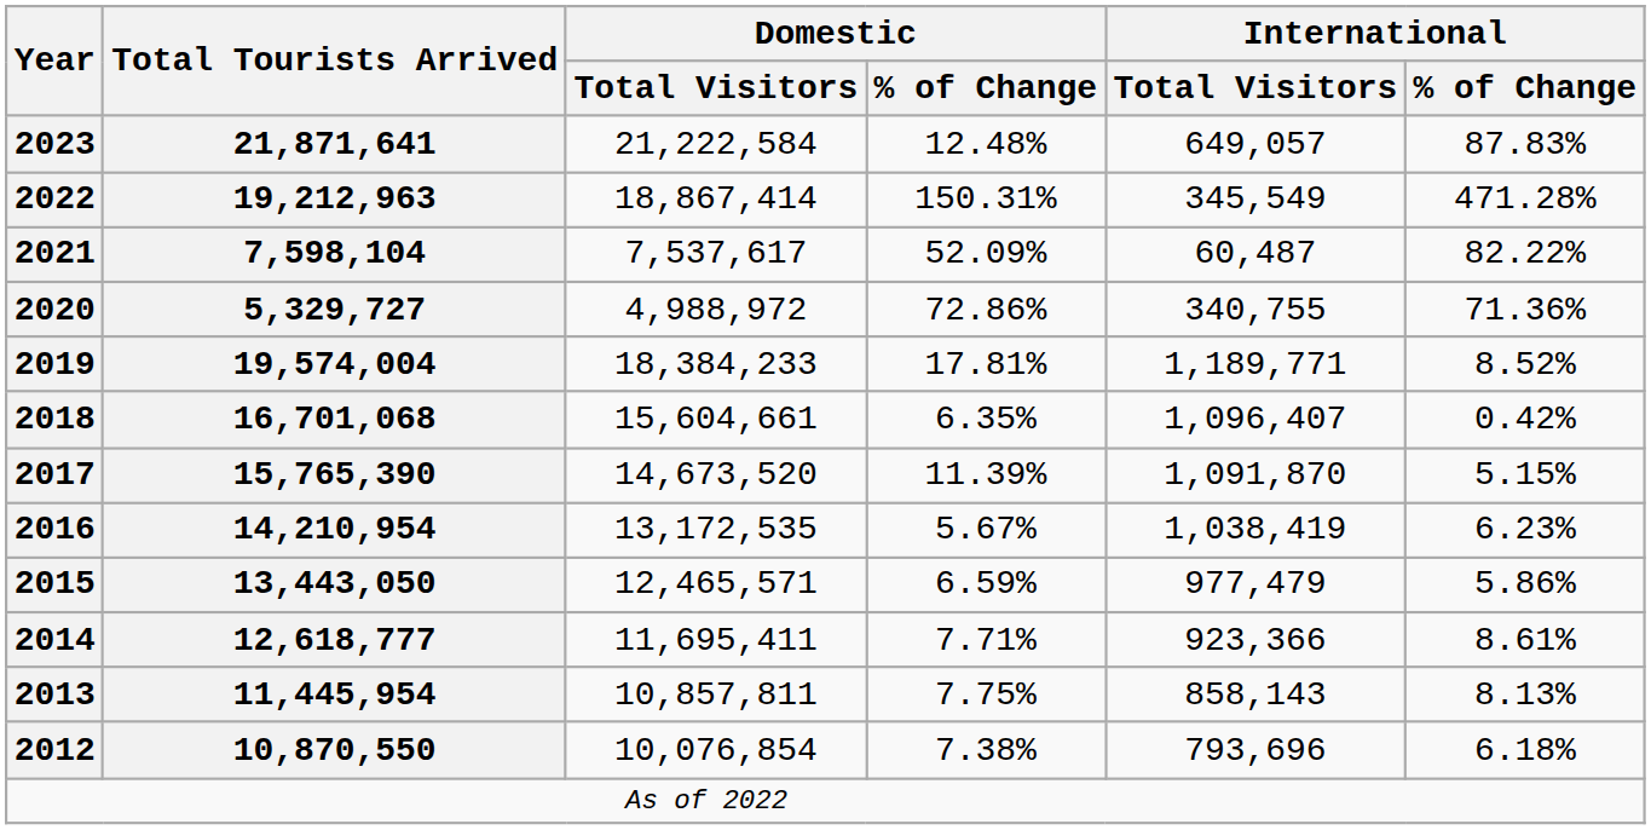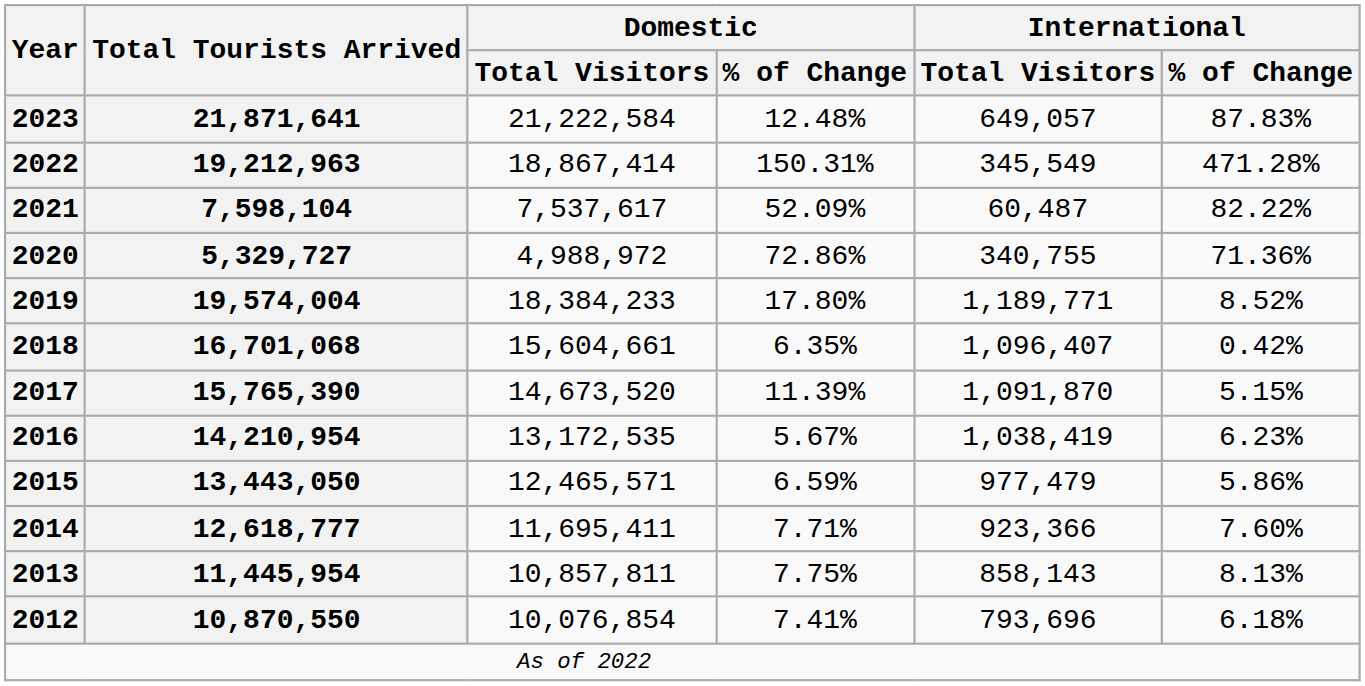 <table class ="wikitable sortable">
 <tr style="text-align:center;">
 <th rowspan="2">Year</th>
 <th rowspan="2">Total Tourists Arrived</th>
 <th colspan="2">Domestic</th>
 <th colspan="2">International</th>
 </tr>
 <tr style="text-align:center;">
 <th>Total Visitors</th>
 <th>% of Change</th>
 <th>Total Visitors</th>
 <th>% of Change</th>
 </tr>
 <tr style="text-align:center;">
 <th>2023</th>
 <th>21,871,641</th>
 <td>21,222,584</td>
 <td> 12.48%</td>
 <td>649,057</td>
 <td> 87.83%</td>
 </tr>
 <tr style="text-align:center;">
 <th>2022</th>
 <th>19,212,963</th>
 <td>18,867,414</td>
 <td> 150.31%</td>
 <td>345,549</td>
 <td> 471.28%</td>
 </tr>
 <tr style="text-align:center;">
 <th>2021</th>
 <th>7,598,104</th>
 <td>7,537,617</td>
 <td> 52.09%</td>
 <td>60,487</td>
 <td> 82.22%</td>
 </tr>
 <tr style="text-align:center;">
 <th>2020</th>
 <th>5,329,727</th>
 <td>4,988,972</td>
 <td> 72.86%</td>
 <td>340,755</td>
 <td> 71.36%</td>
 </tr>
 <tr style="text-align:center;">
 <th>2019</th>
 <th>19,574,004</th>
 <td>18,384,233</td>
-<td> 17.81%</td>
+<td> 17.80%</td>
 <td>1,189,771</td>
 <td> 8.52%</td>
 </tr>
 <tr style="text-align:center;">
 <th>2018</th>
 <th>16,701,068</th>
 <td>15,604,661</td>
 <td> 6.35%</td>
 <td>1,096,407</td>
 <td> 0.42%</td>
 </tr>
 <tr style="text-align:center;">
 <th>2017</th>
 <th>15,765,390</th>
 <td>14,673,520</td>
 <td> 11.39%</td>
 <td>1,091,870</td>
 <td> 5.15%</td>
 </tr>
 <tr style="text-align:center;">
 <th>2016</th>
 <th>14,210,954</th>
 <td>13,172,535</td>
 <td> 5.67%</td>
 <td>1,038,419</td>
 <td> 6.23%</td>
 </tr>
 <tr style="text-align:center;">
 <th>2015</th>
 <th>13,443,050</th>
 <td>12,465,571</td>
 <td> 6.59%</td>
 <td>977,479</td>
 <td> 5.86%</td>
 </tr>
 <tr style="text-align:center;">
 <th>2014</th>
 <th>12,618,777</th>
 <td>11,695,411</td>
 <td> 7.71%</td>
 <td>923,366</td>
-<td> 8.61%</td>
+<td> 7.60%</td>
 </tr>
 <tr style="text-align:center;">
 <th>2013</th>
 <th>11,445,954</th>
 <td>10,857,811</td>
 <td> 7.75%</td>
 <td>858,143</td>
 <td> 8.13%</td>
 </tr>
 <tr style="text-align:center;">
 <th>2012</th>
 <th>10,870,550</th>
 <td>10,076,854</td>
-<td> 7.38%</td>
+<td> 7.41%</td>
 <td>793,696</td>
 <td> 6.18%</td>
 </tr>
 <tr>
 <td colspan="5" style="border-bottom: none; border-left: none; border-right: none; font-size:80%; text-align:center"><em>As of 2022</em></td>
 </tr>
 </table>
